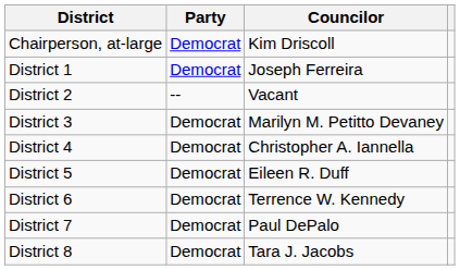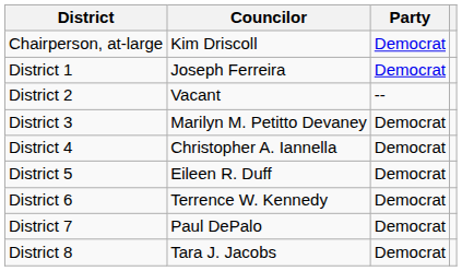 <table class="wikitable">
 <tr>
 <th>District</th>
+<th>Councilor</th>
 <th>Party</th>
-<th>Councilor</th>
 <th></th>
 </tr>
 <tr>
 <td>Chairperson, at-large</td>
+<td>Kim Driscoll</td>
 <td><a href='#'>Democrat</a></td>
-<td>Kim Driscoll</td>
 <td></td>
 </tr>
 <tr>
 <td>District 1</td>
+<td>Joseph Ferreira</td>
 <td><a href='#'>Democrat</a></td>
-<td>Joseph Ferreira</td>
 <td></td>
 </tr>
 <tr>
 <td>District 2</td>
+<td>Vacant</td>
 <td>--</td>
-<td>Vacant</td>
 <td></td>
 </tr>
 <tr>
 <td>District 3</td>
+<td>Marilyn M. Petitto Devaney</td>
 <td>Democrat</td>
-<td>Marilyn M. Petitto Devaney</td>
 <td></td>
 </tr>
 <tr>
 <td>District 4</td>
+<td>Christopher A. Iannella</td>
 <td>Democrat</td>
-<td>Christopher A. Iannella</td>
 <td></td>
 </tr>
 <tr>
 <td>District 5</td>
+<td>Eileen R. Duff</td>
 <td>Democrat</td>
-<td>Eileen R. Duff</td>
 <td></td>
 </tr>
 <tr>
 <td>District 6</td>
+<td>Terrence W. Kennedy</td>
 <td>Democrat</td>
-<td>Terrence W. Kennedy</td>
 <td></td>
 </tr>
 <tr>
 <td>District 7</td>
+<td>Paul DePalo</td>
 <td>Democrat</td>
-<td>Paul DePalo</td>
 <td></td>
 </tr>
 <tr>
 <td>District 8</td>
+<td>Tara J. Jacobs</td>
 <td>Democrat</td>
-<td>Tara J. Jacobs</td>
 <td></td>
 </tr>
 </table>
